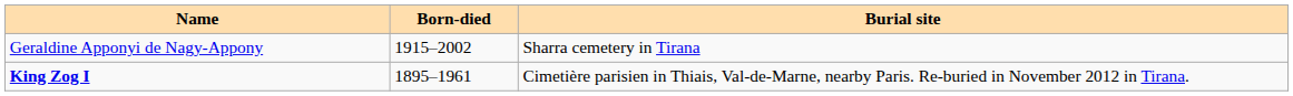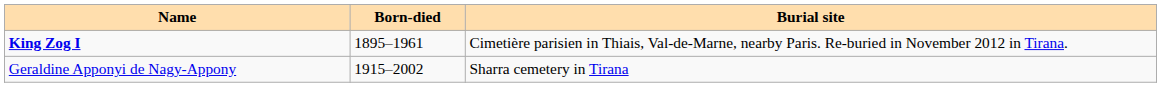 <table width = "95%" border = 1 border="1" cellpadding="4" cellspacing="0" style="margin: 0.5em 1em 0.5em 0; background: #f9f9f9; border: 1px #aaa solid; border-collapse: collapse;">
 <tr>
 <th width="30%" bgcolor="#ffdead">Name</th>
 <th width="10%" bgcolor="#ffdead">Born-died</th>
 <th width="90%" bgcolor="#ffdead">Burial site</th>
 </tr>
 <tr>
+<td><strong><a href='#'>King Zog I</a></strong></td>
+<td>1895–1961</td>
+<td>Cimetière parisien in Thiais, Val-de-Marne, nearby Paris. Re-buried in November 2012 in <a href='#'>Tirana</a>.</td>
+</tr>
+<tr>
 <td><a href='#'>Geraldine Apponyi de Nagy-Appony</a></td>
 <td>1915–2002</td>
 <td>Sharra cemetery in <a href='#'>Tirana</a></td>
 </tr>
-<tr>
-<td><strong><a href='#'>King Zog I</a></strong></td>
-<td>1895–1961</td>
-<td>Cimetière parisien in Thiais, Val-de-Marne, nearby Paris. Re-buried in November 2012 in <a href='#'>Tirana</a>.</td>
-</tr>
 </table>
